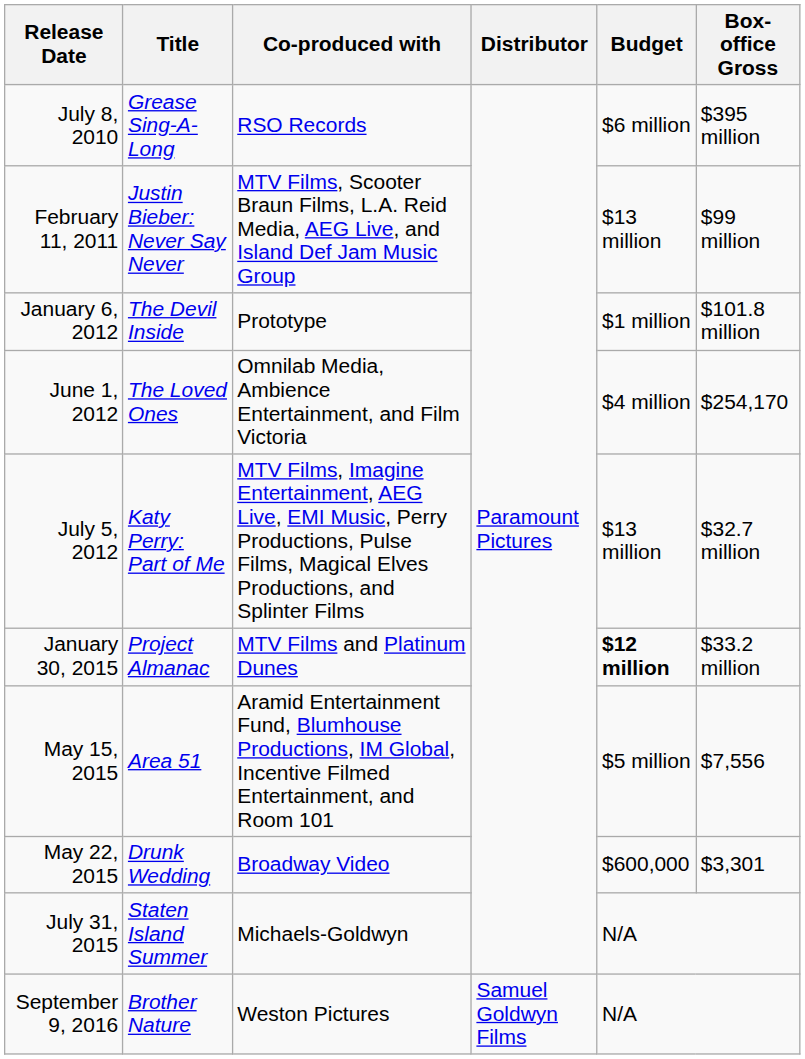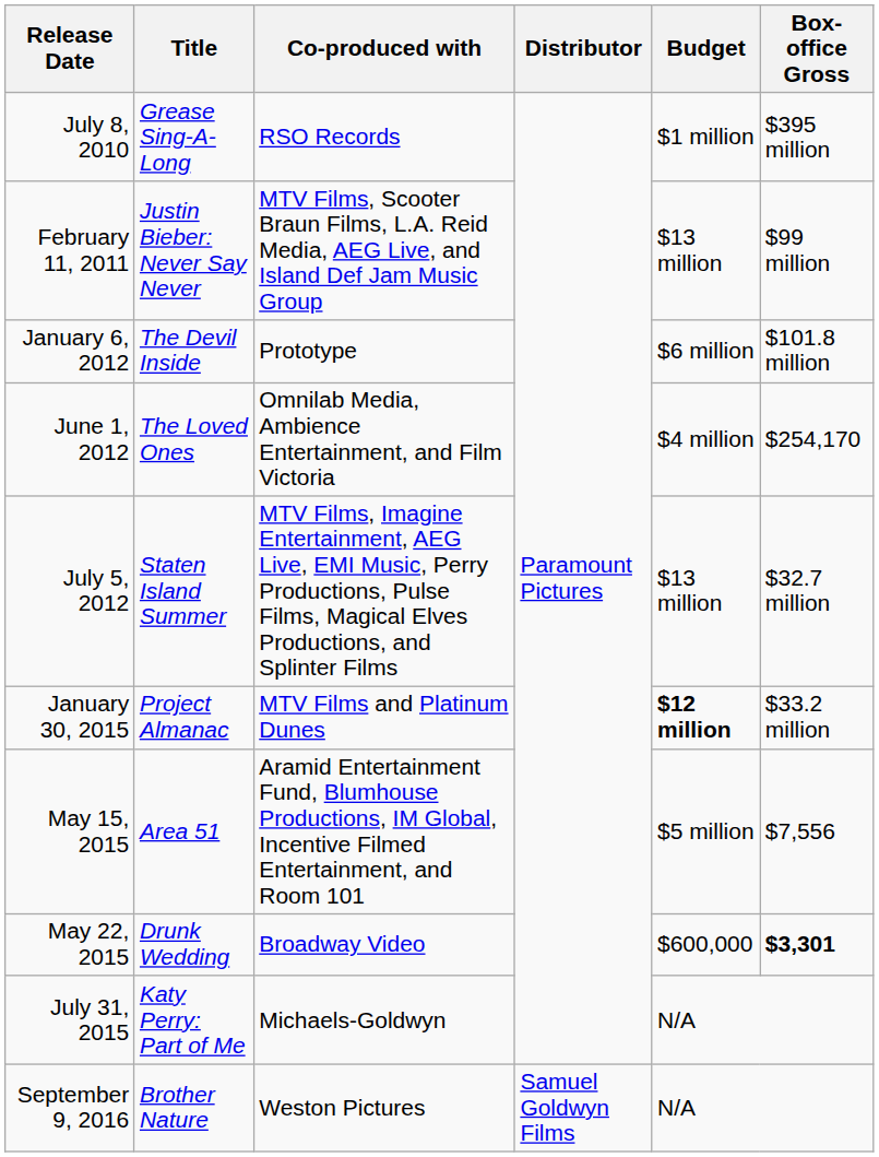 <table class="wikitable sortable">
 <tr>
 <th>Release Date</th>
 <th>Title</th>
 <th>Co-produced with</th>
 <th>Distributor</th>
 <th>Budget</th>
 <th>Box-office Gross</th>
 </tr>
 <tr>
 <td align="right">July 8, 2010</td>
 <td><em><a href='#'>Grease Sing-A-Long</a></em></td>
 <td><a href='#'>RSO Records</a></td>
 <td rowspan="9"><a href='#'>Paramount Pictures</a></td>
-<td>$6 million</td>
+<td>$1 million</td>
 <td>$395 million</td>
 </tr>
 <tr>
 <td align="right">February 11, 2011</td>
 <td><em><a href='#'>Justin Bieber: Never Say Never</a></em></td>
 <td><a href='#'>MTV Films</a>, Scooter Braun Films, L.A. Reid Media, <a href='#'>AEG Live</a>, and <a href='#'>Island Def Jam Music Group</a></td>
 <td>$13 million</td>
 <td>$99 million</td>
 </tr>
 <tr>
 <td align="right">January 6, 2012</td>
 <td><em><a href='#'>The Devil Inside</a></em></td>
 <td>Prototype</td>
-<td>$1 million</td>
+<td>$6 million</td>
 <td>$101.8 million</td>
 </tr>
 <tr>
 <td align="right">June 1, 2012</td>
 <td><em><a href='#'>The Loved Ones</a></em></td>
 <td>Omnilab Media, Ambience Entertainment, and Film Victoria</td>
 <td>$4 million</td>
 <td>$254,170</td>
 </tr>
 <tr>
 <td align="right">July 5, 2012</td>
-<td><em><a href='#'>Katy Perry: Part of Me</a></em></td>
+<td><em><a href='#'>Staten Island Summer</a></em></td>
 <td><a href='#'>MTV Films</a>, <a href='#'>Imagine Entertainment</a>, <a href='#'>AEG Live</a>, <a href='#'>EMI Music</a>, Perry Productions, Pulse Films, Magical Elves Productions, and Splinter Films</td>
 <td>$13 million</td>
 <td>$32.7 million</td>
 </tr>
 <tr>
 <td align="right">January 30, 2015</td>
 <td><em><a href='#'>Project Almanac</a></em></td>
 <td><a href='#'>MTV Films</a> and <a href='#'>Platinum Dunes</a></td>
 <td><strong>$12 million</strong></td>
 <td>$33.2 million</td>
 </tr>
 <tr>
 <td align="right">May 15, 2015</td>
 <td><em><a href='#'>Area 51</a></em></td>
 <td>Aramid Entertainment Fund, <a href='#'>Blumhouse Productions</a>, <a href='#'>IM Global</a>, Incentive Filmed Entertainment, and Room 101</td>
 <td>$5 million</td>
 <td>$7,556</td>
 </tr>
 <tr>
 <td align="right">May 22, 2015</td>
 <td><em><a href='#'>Drunk Wedding</a></em></td>
 <td><a href='#'>Broadway Video</a></td>
 <td>$600,000</td>
-<td>$3,301</td>
+<td><strong>$3,301</strong></td>
 </tr>
 <tr>
 <td align="right">July 31, 2015</td>
-<td><em><a href='#'>Staten Island Summer</a></em></td>
+<td><em><a href='#'>Katy Perry: Part of Me</a></em></td>
 <td>Michaels-Goldwyn</td>
 <td colspan="2">N/A</td>
 </tr>
 <tr>
 <td align="right">September 9, 2016</td>
 <td><em><a href='#'>Brother Nature</a></em></td>
 <td>Weston Pictures</td>
 <td><a href='#'>Samuel Goldwyn Films</a></td>
 <td colspan="2">N/A</td>
 </tr>
 </table>
